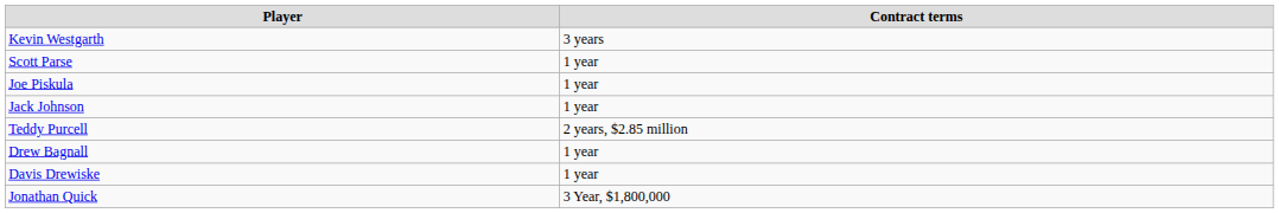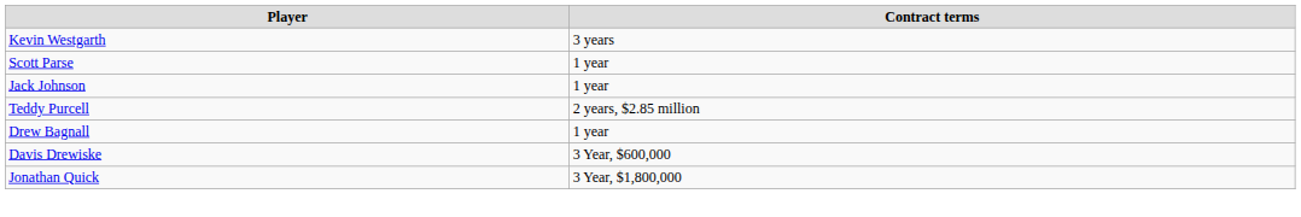 <table class="wikitable" width=90%>
 <tr align="center"  bgcolor="#dddddd">
 <td><strong>Player</strong></td>
 <td><strong>Contract terms</strong></td>
 </tr>
 <tr>
 <td><a href='#'>Kevin Westgarth</a></td>
 <td>3 years</td>
 </tr>
 <tr>
 <td><a href='#'>Scott Parse</a></td>
-<td>1 year</td>
-</tr>
-<tr>
-<td><a href='#'>Joe Piskula</a></td>
 <td>1 year</td>
 </tr>
 <tr>
 <td><a href='#'>Jack Johnson</a></td>
 <td>1 year</td>
 </tr>
 <tr>
 <td><a href='#'>Teddy Purcell</a></td>
 <td>2 years, $2.85 million</td>
 </tr>
 <tr>
 <td><a href='#'>Drew Bagnall</a></td>
 <td>1 year</td>
 </tr>
 <tr>
 <td><a href='#'>Davis Drewiske</a></td>
-<td>1 year</td>
+<td>3 Year, $600,000</td>
 </tr>
 <tr>
 <td><a href='#'>Jonathan Quick</a></td>
 <td>3 Year, $1,800,000</td>
 </tr>
 </table>
